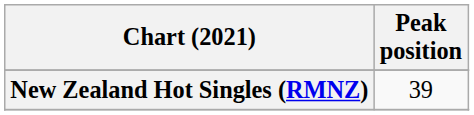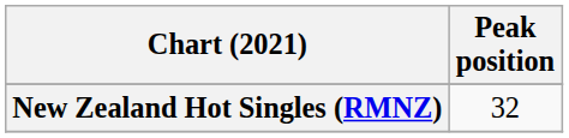 <table class="wikitable sortable plainrowheaders" style="text-align:center">
 <tr>
 <th scope="col">Chart (2021)</th>
 <th scope="col">Peak<br>position</th>
 </tr>
 <tr>
 </tr>
 <tr>
 </tr>
 <tr>
 </tr>
 <tr>
 <th scope="row">New Zealand Hot Singles (<a href='#'>RMNZ</a>)</th>
-<td>39</td>
+<td>32</td>
 </tr>
 <tr>
 </tr>
 <tr>
 </tr>
 <tr>
 </tr>
 </table>
